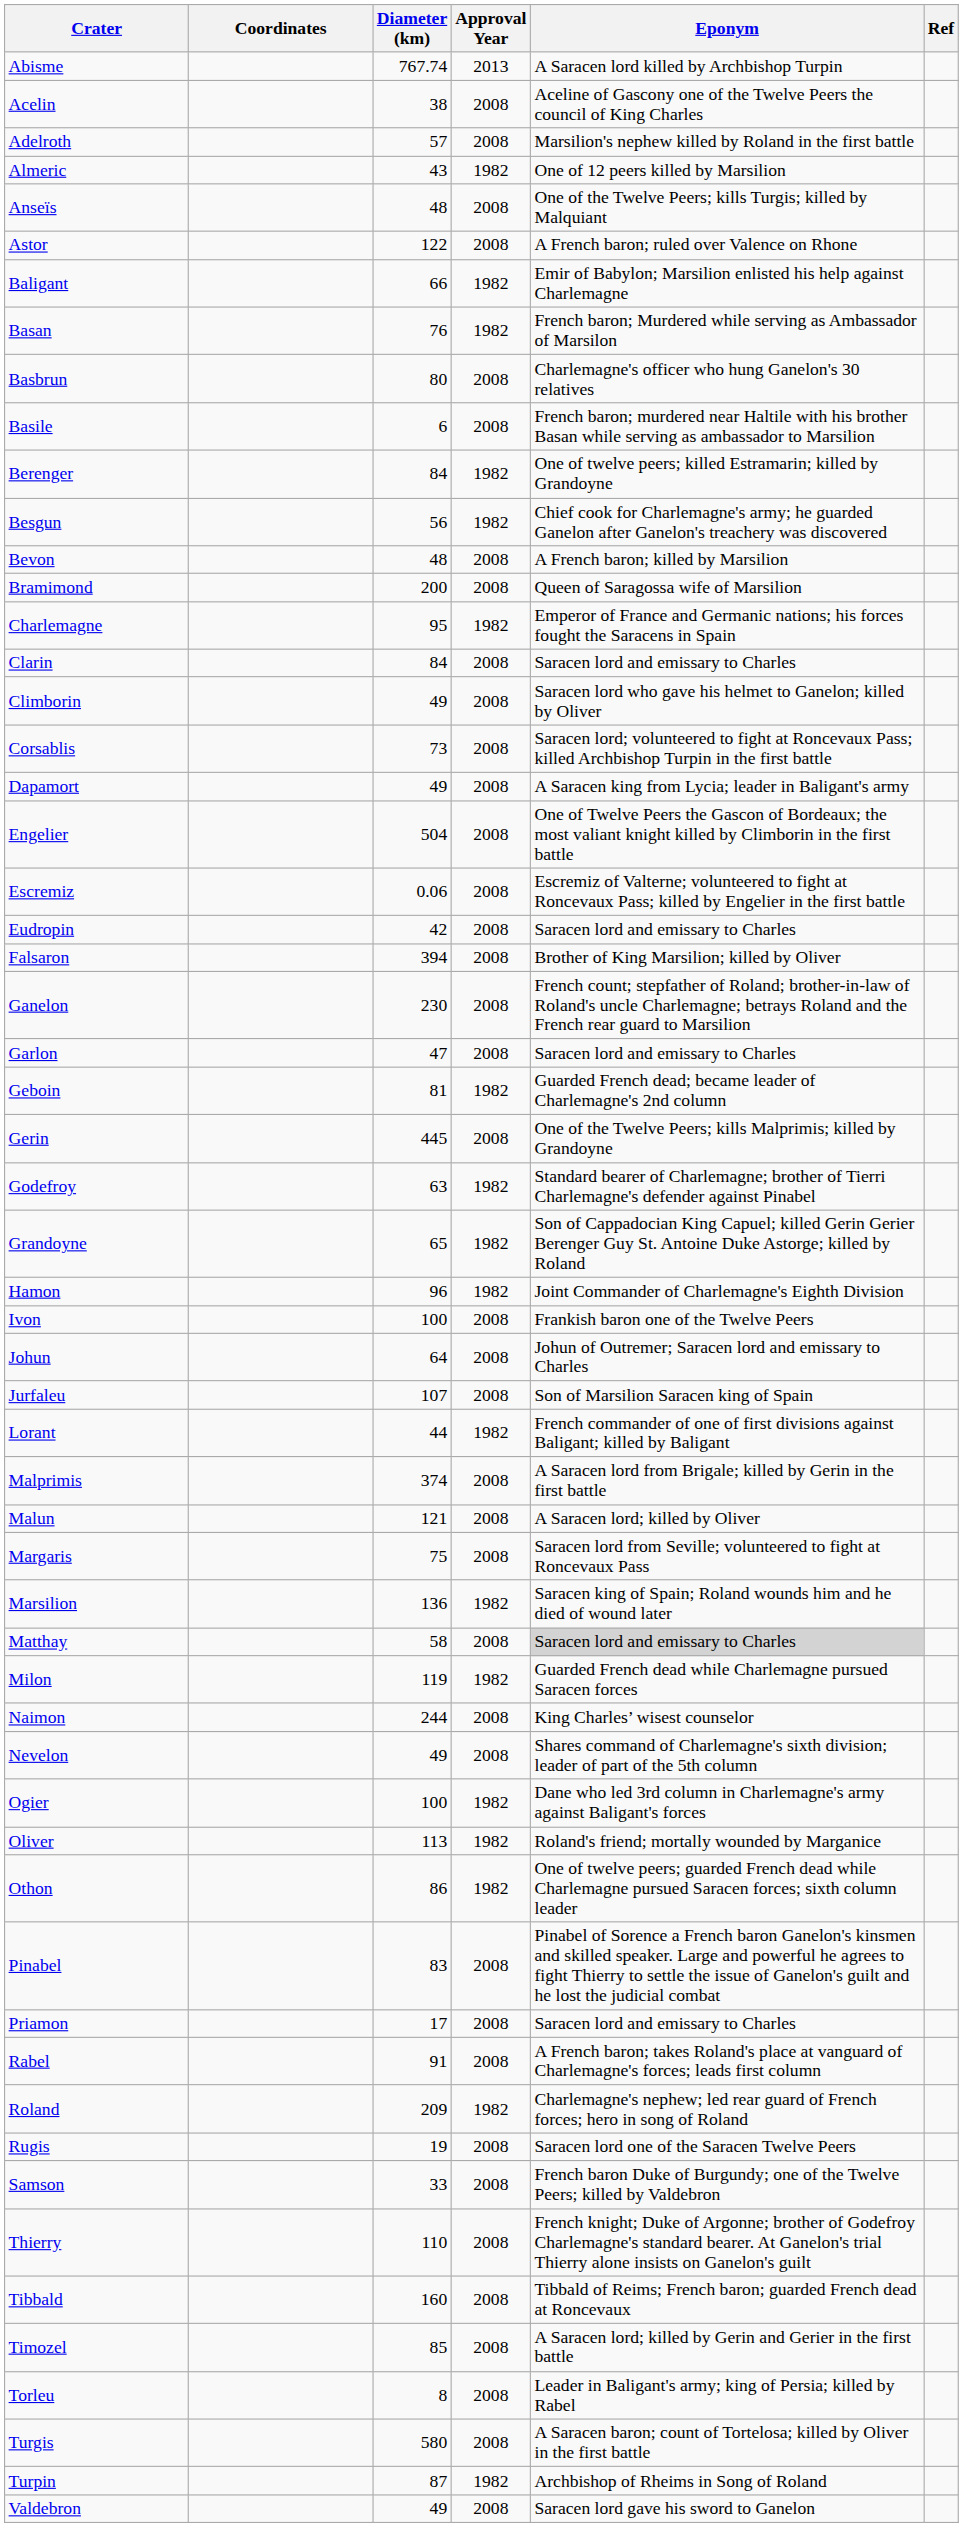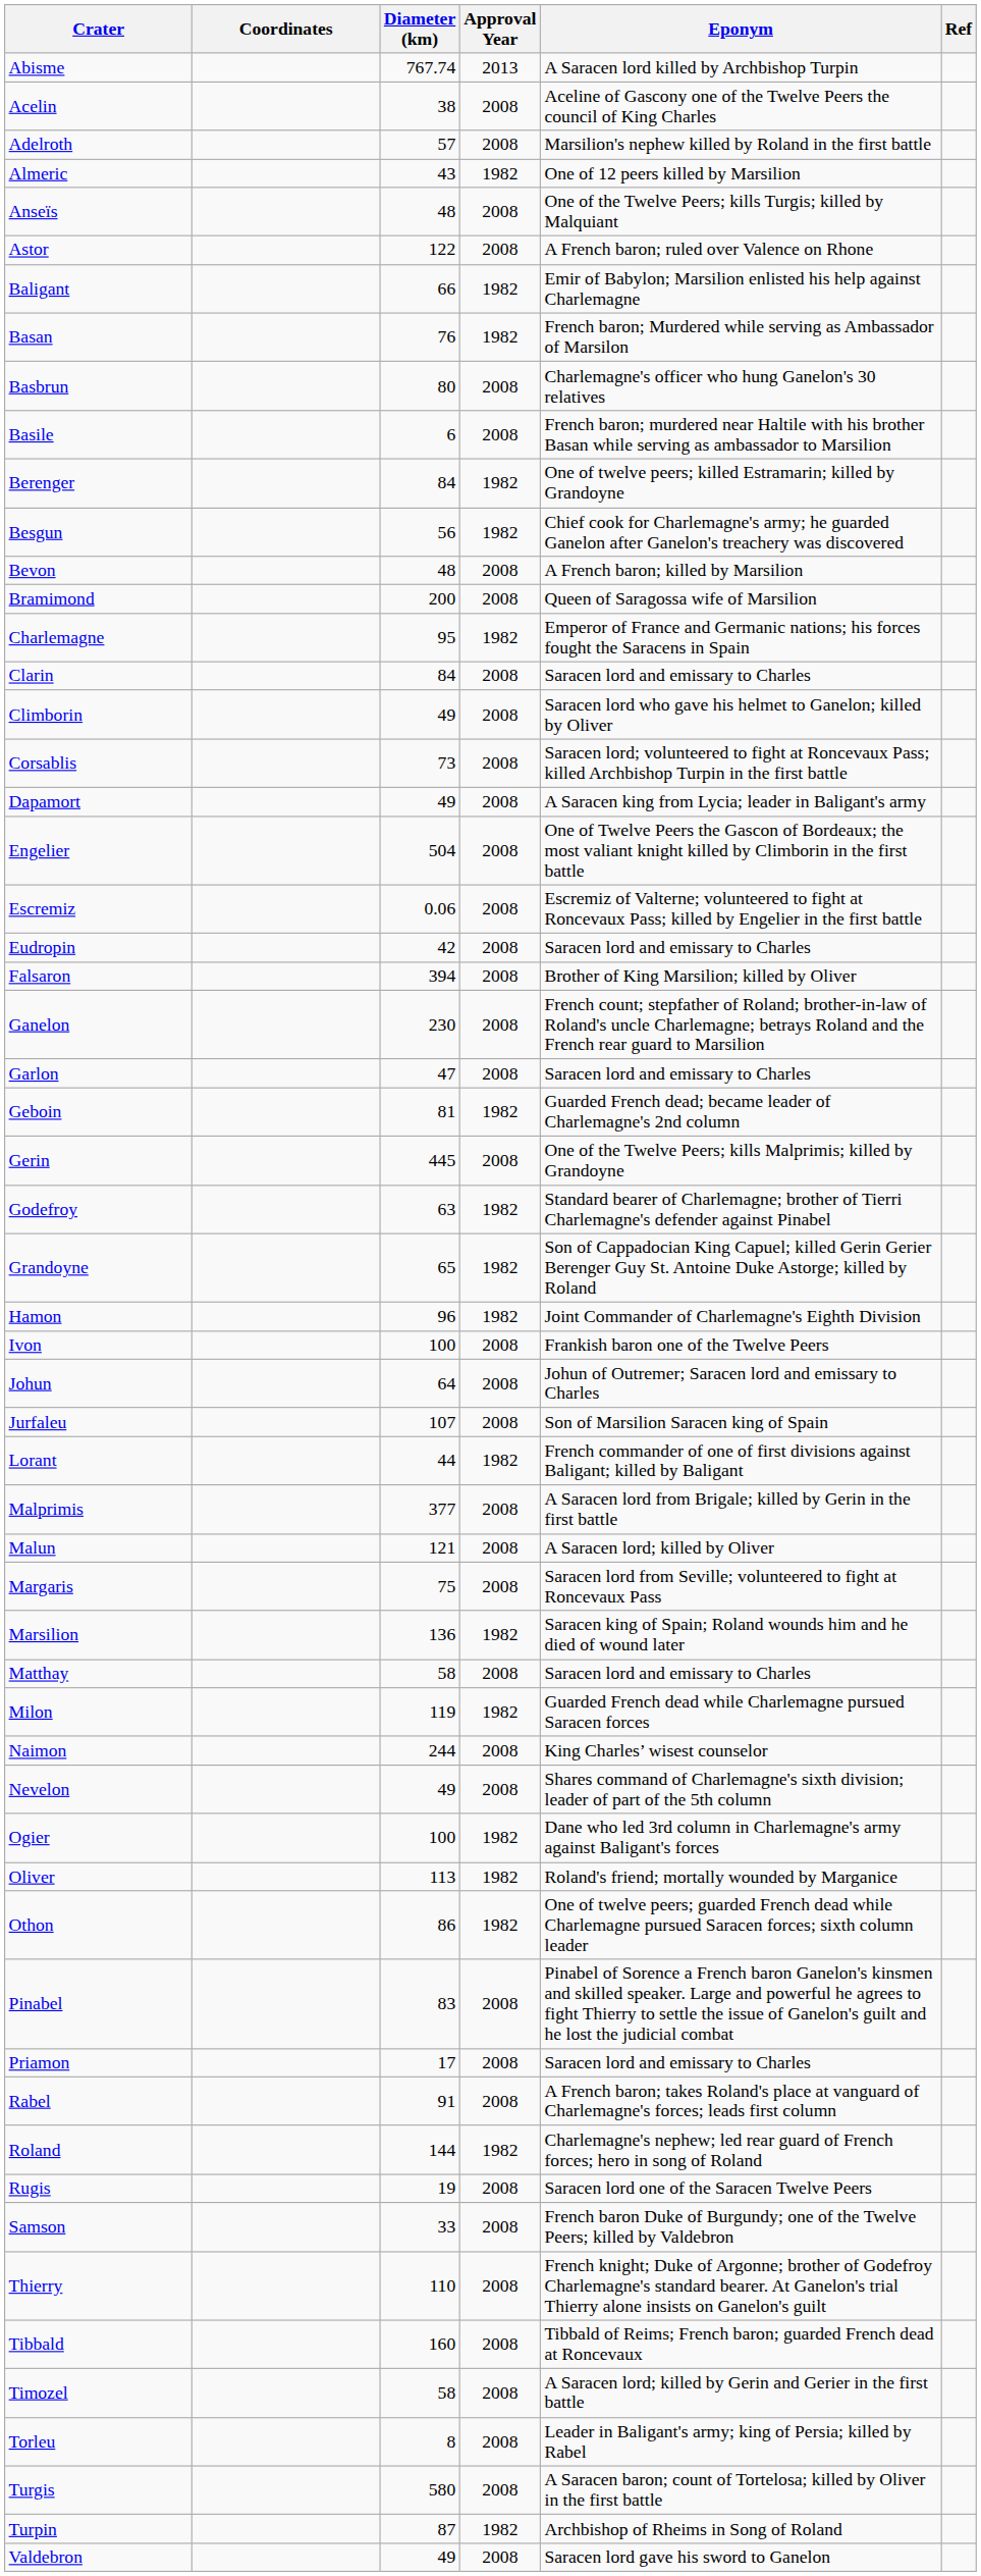 <table class="wikitable sortable" style="min-width: 90%">
 <tr>
 <th style="width:10em"><a href='#'>Crater</a></th>
 <th style="width:10em">Coordinates</th>
 <th><a href='#'>Diameter</a><br>(km)</th>
 <th>Approval<br>Year</th>
 <th class="unsortable"><a href='#'>Eponym</a></th>
 <th class="unsortable">Ref</th>
 </tr>
 <tr id="Abisme">
 <td><a href='#'>Abisme</a></td>
 <td></td>
 <td align=right>767.74</td>
 <td align=center>2013</td>
 <td>A Saracen lord killed by Archbishop Turpin</td>
 <td></td>
 </tr>
 <tr id="Acelin">
 <td><a href='#'>Acelin</a></td>
 <td></td>
 <td align=right>38</td>
 <td align=center>2008</td>
 <td>Aceline of Gascony one of the Twelve Peers the council of King Charles</td>
 <td></td>
 </tr>
 <tr id="Adelroth">
 <td><a href='#'>Adelroth</a></td>
 <td></td>
 <td align=right>57</td>
 <td align=center>2008</td>
 <td>Marsilion's nephew killed by Roland in the first battle</td>
 <td></td>
 </tr>
 <tr id="Almeric">
 <td><a href='#'>Almeric</a></td>
 <td></td>
 <td align=right>43</td>
 <td align=center>1982</td>
 <td>One of 12 peers killed by Marsilion</td>
 <td></td>
 </tr>
 <tr id="Anseïs">
 <td><a href='#'>Anseïs</a></td>
 <td></td>
 <td align=right>48</td>
 <td align=center>2008</td>
 <td>One of the Twelve Peers; kills Turgis; killed by Malquiant</td>
 <td></td>
 </tr>
 <tr id="Astor">
 <td><a href='#'>Astor</a></td>
 <td></td>
 <td align=right>122</td>
 <td align=center>2008</td>
 <td>A French baron; ruled over Valence on Rhone</td>
 <td></td>
 </tr>
 <tr id="Baligant">
 <td><a href='#'>Baligant</a></td>
 <td></td>
 <td align=right>66</td>
 <td align=center>1982</td>
 <td>Emir of Babylon; Marsilion enlisted his help against Charlemagne</td>
 <td></td>
 </tr>
 <tr id="Basan">
 <td><a href='#'>Basan</a></td>
 <td></td>
 <td align=right>76</td>
 <td align=center>1982</td>
 <td>French baron; Murdered while serving as Ambassador of Marsilon</td>
 <td></td>
 </tr>
 <tr id="Basbrun">
 <td><a href='#'>Basbrun</a></td>
 <td></td>
 <td align=right>80</td>
 <td align=center>2008</td>
 <td>Charlemagne's officer who hung Ganelon's 30 relatives</td>
 <td></td>
 </tr>
 <tr id="Basile">
 <td><a href='#'>Basile</a></td>
 <td></td>
 <td align=right>6</td>
 <td align=center>2008</td>
 <td>French baron; murdered near Haltile with his brother Basan while serving as ambassador to Marsilion</td>
 <td></td>
 </tr>
 <tr id="Berenger">
 <td><a href='#'>Berenger</a></td>
 <td></td>
 <td align=right>84</td>
 <td align=center>1982</td>
 <td>One of twelve peers; killed Estramarin; killed by Grandoyne</td>
 <td></td>
 </tr>
 <tr id="Besgun">
 <td><a href='#'>Besgun</a></td>
 <td></td>
 <td align=right>56</td>
 <td align=center>1982</td>
 <td>Chief cook for Charlemagne's army; he guarded Ganelon after Ganelon's treachery was discovered</td>
 <td></td>
 </tr>
 <tr id="Bevon">
 <td><a href='#'>Bevon</a></td>
 <td></td>
 <td align=right>48</td>
 <td align=center>2008</td>
 <td>A French baron; killed by Marsilion</td>
 <td></td>
 </tr>
 <tr id="Bramimond">
 <td><a href='#'>Bramimond</a></td>
 <td></td>
 <td align=right>200</td>
 <td align=center>2008</td>
 <td>Queen of Saragossa wife of Marsilion</td>
 <td></td>
 </tr>
 <tr id="Charlemagne">
 <td><a href='#'>Charlemagne</a></td>
 <td></td>
 <td align=right>95</td>
 <td align=center>1982</td>
 <td>Emperor of France and Germanic nations; his forces fought the Saracens in Spain</td>
 <td></td>
 </tr>
 <tr id="Clarin">
 <td><a href='#'>Clarin</a></td>
 <td></td>
 <td align=right>84</td>
 <td align=center>2008</td>
 <td>Saracen lord and emissary to Charles</td>
 <td></td>
 </tr>
 <tr id="Climborin">
 <td><a href='#'>Climborin</a></td>
 <td></td>
 <td align=right>49</td>
 <td align=center>2008</td>
 <td>Saracen lord who gave his helmet to Ganelon; killed by Oliver</td>
 <td></td>
 </tr>
 <tr id="Corsablis">
 <td><a href='#'>Corsablis</a></td>
 <td></td>
 <td align=right>73</td>
 <td align=center>2008</td>
 <td>Saracen lord; volunteered to fight at Roncevaux Pass; killed Archbishop Turpin in the first battle</td>
 <td></td>
 </tr>
 <tr id="Dapamort">
 <td><a href='#'>Dapamort</a></td>
 <td></td>
 <td align=right>49</td>
 <td align=center>2008</td>
 <td>A Saracen king from Lycia; leader in Baligant's army</td>
 <td></td>
 </tr>
 <tr id="Engelier">
 <td><a href='#'>Engelier</a></td>
 <td></td>
 <td align=right>504</td>
 <td align=center>2008</td>
 <td>One of Twelve Peers the Gascon of Bordeaux; the most valiant knight killed by Climborin in the first battle</td>
 <td></td>
 </tr>
 <tr id="Escremiz">
 <td><a href='#'>Escremiz</a></td>
 <td></td>
 <td align=right>0.06</td>
 <td align=center>2008</td>
 <td>Escremiz of Valterne; volunteered to fight at Roncevaux Pass; killed by Engelier in the first battle</td>
 <td></td>
 </tr>
 <tr id="Eudropin">
 <td><a href='#'>Eudropin</a></td>
 <td></td>
 <td align=right>42</td>
 <td align=center>2008</td>
 <td>Saracen lord and emissary to Charles</td>
 <td></td>
 </tr>
 <tr id="Falsaron">
 <td><a href='#'>Falsaron</a></td>
 <td></td>
 <td align=right>394</td>
 <td align=center>2008</td>
 <td>Brother of King Marsilion; killed by Oliver</td>
 <td></td>
 </tr>
 <tr id="Ganelon">
 <td><a href='#'>Ganelon</a></td>
 <td></td>
 <td align=right>230</td>
 <td align=center>2008</td>
 <td>French count; stepfather of Roland; brother-in-law of Roland's uncle Charlemagne; betrays Roland and the French rear guard to Marsilion</td>
 <td></td>
 </tr>
 <tr id="Garlon">
 <td><a href='#'>Garlon</a></td>
 <td></td>
 <td align=right>47</td>
 <td align=center>2008</td>
 <td>Saracen lord and emissary to Charles</td>
 <td></td>
 </tr>
 <tr id="Geboin">
 <td><a href='#'>Geboin</a></td>
 <td></td>
 <td align=right>81</td>
 <td align=center>1982</td>
 <td>Guarded French dead; became leader of Charlemagne's 2nd column</td>
 <td></td>
 </tr>
 <tr id="Gerin">
 <td><a href='#'>Gerin</a></td>
 <td></td>
 <td align=right>445</td>
 <td align=center>2008</td>
 <td>One of the Twelve Peers; kills Malprimis; killed by Grandoyne</td>
 <td></td>
 </tr>
 <tr id="Godefroy">
 <td><a href='#'>Godefroy</a></td>
 <td></td>
 <td align=right>63</td>
 <td align=center>1982</td>
 <td>Standard bearer of Charlemagne; brother of Tierri Charlemagne's defender against Pinabel</td>
 <td></td>
 </tr>
 <tr id="Grandoyne">
 <td><a href='#'>Grandoyne</a></td>
 <td></td>
 <td align=right>65</td>
 <td align=center>1982</td>
 <td>Son of Cappadocian King Capuel; killed Gerin Gerier Berenger Guy St. Antoine Duke Astorge; killed by Roland</td>
 <td></td>
 </tr>
 <tr id="Hamon">
 <td><a href='#'>Hamon</a></td>
 <td></td>
 <td align=right>96</td>
 <td align=center>1982</td>
 <td>Joint Commander of Charlemagne's Eighth Division</td>
 <td></td>
 </tr>
 <tr id="Ivon">
 <td><a href='#'>Ivon</a></td>
 <td></td>
 <td align=right>100</td>
 <td align=center>2008</td>
 <td>Frankish baron one of the Twelve Peers</td>
 <td></td>
 </tr>
 <tr id="Johun">
 <td><a href='#'>Johun</a></td>
 <td></td>
 <td align=right>64</td>
 <td align=center>2008</td>
 <td>Johun of Outremer; Saracen lord and emissary to Charles</td>
 <td></td>
 </tr>
 <tr id="Jurfaleu">
 <td><a href='#'>Jurfaleu</a></td>
 <td></td>
 <td align=right>107</td>
 <td align=center>2008</td>
 <td>Son of Marsilion Saracen king of Spain</td>
 <td></td>
 </tr>
 <tr id="Lorant">
 <td><a href='#'>Lorant</a></td>
 <td></td>
 <td align=right>44</td>
 <td align=center>1982</td>
 <td>French commander of one of first divisions against Baligant; killed by Baligant</td>
 <td></td>
 </tr>
 <tr id="Malprimis">
 <td><a href='#'>Malprimis</a></td>
 <td></td>
-<td align=right>374</td>
+<td align=right>377</td>
 <td align=center>2008</td>
 <td>A Saracen lord from Brigale; killed by Gerin in the first battle</td>
 <td></td>
 </tr>
 <tr id="Malun">
 <td><a href='#'>Malun</a></td>
 <td></td>
 <td align=right>121</td>
 <td align=center>2008</td>
 <td>A Saracen lord; killed by Oliver</td>
 <td></td>
 </tr>
 <tr id="Margaris">
 <td><a href='#'>Margaris</a></td>
 <td></td>
 <td align=right>75</td>
 <td align=center>2008</td>
 <td>Saracen lord from Seville; volunteered to fight at Roncevaux Pass</td>
 <td></td>
 </tr>
 <tr id="Marsilion">
 <td><a href='#'>Marsilion</a></td>
 <td></td>
 <td align=right>136</td>
 <td align=center>1982</td>
 <td>Saracen king of Spain; Roland wounds him and he died of wound later</td>
 <td></td>
 </tr>
 <tr id="Matthay">
 <td><a href='#'>Matthay</a></td>
 <td></td>
 <td align=right>58</td>
 <td align=center>2008</td>
-<td style="background: lightgrey;">Saracen lord and emissary to Charles</td>
+<td>Saracen lord and emissary to Charles</td>
 <td></td>
 </tr>
 <tr id="Milon">
 <td><a href='#'>Milon</a></td>
 <td></td>
 <td align=right>119</td>
 <td align=center>1982</td>
 <td>Guarded French dead while Charlemagne pursued Saracen forces</td>
 <td></td>
 </tr>
 <tr id="Naimon">
 <td><a href='#'>Naimon</a></td>
 <td></td>
 <td align=right>244</td>
 <td align=center>2008</td>
 <td>King Charles’ wisest counselor</td>
 <td></td>
 </tr>
 <tr id="Nevelon">
 <td><a href='#'>Nevelon</a></td>
 <td></td>
 <td align=right>49</td>
 <td align=center>2008</td>
 <td>Shares command of Charlemagne's sixth division; leader of part of the 5th column</td>
 <td></td>
 </tr>
 <tr id="Ogier">
 <td><a href='#'>Ogier</a></td>
 <td></td>
 <td align=right>100</td>
 <td align=center>1982</td>
 <td>Dane who led 3rd column in Charlemagne's army against Baligant's forces</td>
 <td></td>
 </tr>
 <tr id="Oliver">
 <td><a href='#'>Oliver</a></td>
 <td></td>
 <td align=right>113</td>
 <td align=center>1982</td>
 <td>Roland's friend; mortally wounded by Marganice</td>
 <td></td>
 </tr>
 <tr id="Othon">
 <td><a href='#'>Othon</a></td>
 <td></td>
 <td align=right>86</td>
 <td align=center>1982</td>
 <td>One of twelve peers; guarded French dead while Charlemagne pursued Saracen forces; sixth column leader</td>
 <td></td>
 </tr>
 <tr id="Pinabel">
 <td><a href='#'>Pinabel</a></td>
 <td></td>
 <td align=right>83</td>
 <td align=center>2008</td>
 <td>Pinabel of Sorence a French baron Ganelon's kinsmen and skilled speaker. Large and powerful he agrees to fight Thierry to settle the issue of Ganelon's guilt and he lost the judicial combat</td>
 <td></td>
 </tr>
 <tr id="Priamon">
 <td><a href='#'>Priamon</a></td>
 <td></td>
 <td align=right>17</td>
 <td align=center>2008</td>
 <td>Saracen lord and emissary to Charles</td>
 <td></td>
 </tr>
 <tr id="Rabel">
 <td><a href='#'>Rabel</a></td>
 <td></td>
 <td align=right>91</td>
 <td align=center>2008</td>
 <td>A French baron; takes Roland's place at vanguard of Charlemagne's forces; leads first column</td>
 <td></td>
 </tr>
 <tr id="Roland">
 <td><a href='#'>Roland</a></td>
 <td></td>
-<td align=right>209</td>
+<td align=right>144</td>
 <td align=center>1982</td>
 <td>Charlemagne's nephew; led rear guard of French forces; hero in song of Roland</td>
 <td></td>
 </tr>
 <tr id="Rugis">
 <td><a href='#'>Rugis</a></td>
 <td></td>
 <td align=right>19</td>
 <td align=center>2008</td>
 <td>Saracen lord one of the Saracen Twelve Peers</td>
 <td></td>
 </tr>
 <tr id="Samson">
 <td><a href='#'>Samson</a></td>
 <td></td>
 <td align=right>33</td>
 <td align=center>2008</td>
 <td>French baron Duke of Burgundy; one of the Twelve Peers; killed by Valdebron</td>
 <td></td>
 </tr>
 <tr id="Thierry">
 <td><a href='#'>Thierry</a></td>
 <td></td>
 <td align=right>110</td>
 <td align=center>2008</td>
 <td>French knight; Duke of Argonne; brother of Godefroy Charlemagne's standard bearer. At Ganelon's trial Thierry alone insists on Ganelon's guilt</td>
 <td></td>
 </tr>
 <tr id="Tibbald">
 <td><a href='#'>Tibbald</a></td>
 <td></td>
 <td align=right>160</td>
 <td align=center>2008</td>
 <td>Tibbald of Reims; French baron; guarded French dead at Roncevaux</td>
 <td></td>
 </tr>
 <tr id="Timozel">
 <td><a href='#'>Timozel</a></td>
 <td></td>
-<td align=right>85</td>
+<td align=right>58</td>
 <td align=center>2008</td>
 <td>A Saracen lord; killed by Gerin and Gerier in the first battle</td>
 <td></td>
 </tr>
 <tr id="Torleu">
 <td><a href='#'>Torleu</a></td>
 <td></td>
 <td align=right>8</td>
 <td align=center>2008</td>
 <td>Leader in Baligant's army; king of Persia; killed by Rabel</td>
 <td></td>
 </tr>
 <tr id="Turgis">
 <td><a href='#'>Turgis</a></td>
 <td></td>
 <td align=right>580</td>
 <td align=center>2008</td>
 <td>A Saracen baron; count of Tortelosa; killed by Oliver in the first battle</td>
 <td></td>
 </tr>
 <tr id="Turpin">
 <td><a href='#'>Turpin</a></td>
 <td></td>
 <td align=right>87</td>
 <td align=center>1982</td>
 <td>Archbishop of Rheims in Song of Roland</td>
 <td></td>
 </tr>
 <tr id="Valdebron">
 <td><a href='#'>Valdebron</a></td>
 <td></td>
 <td align=right>49</td>
 <td align=center>2008</td>
 <td>Saracen lord gave his sword to Ganelon</td>
 <td></td>
 </tr>
 </table>
